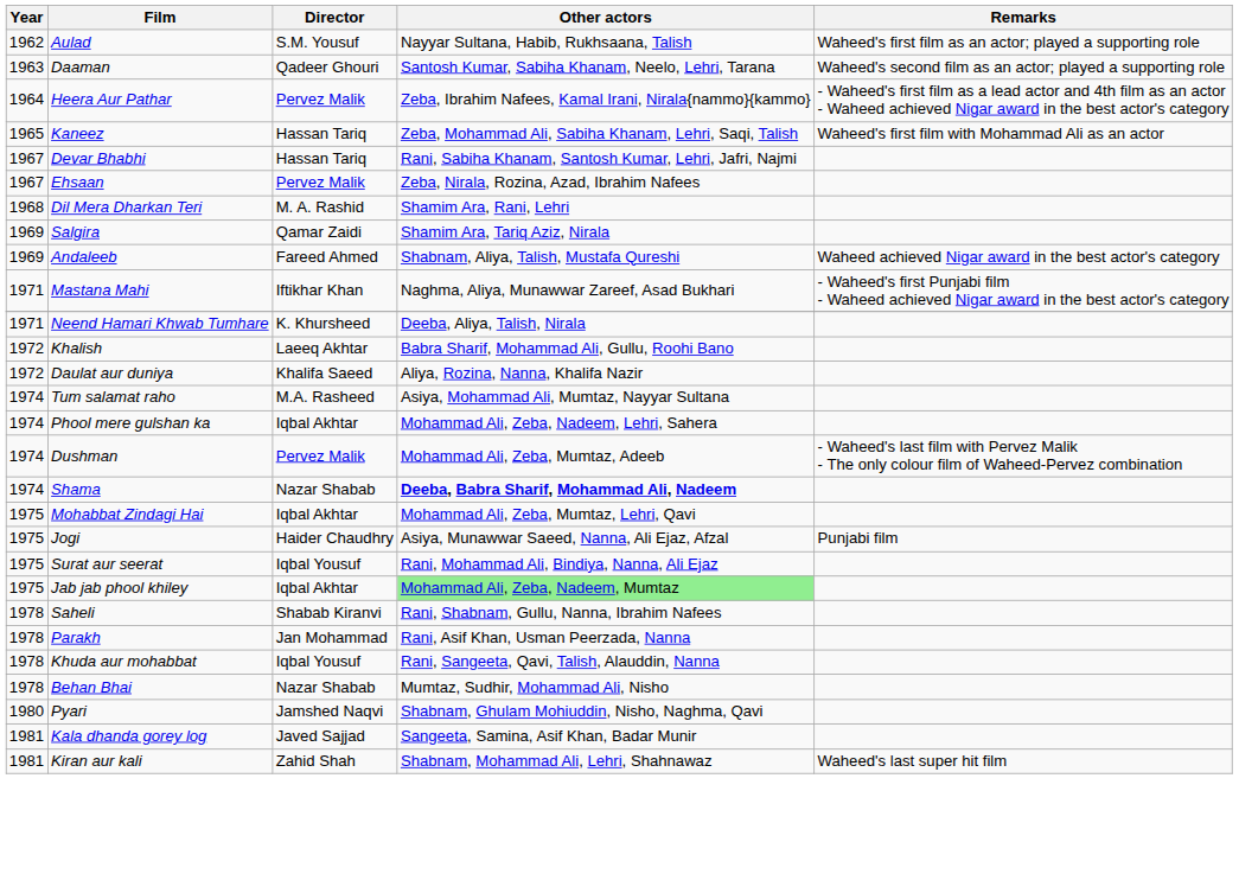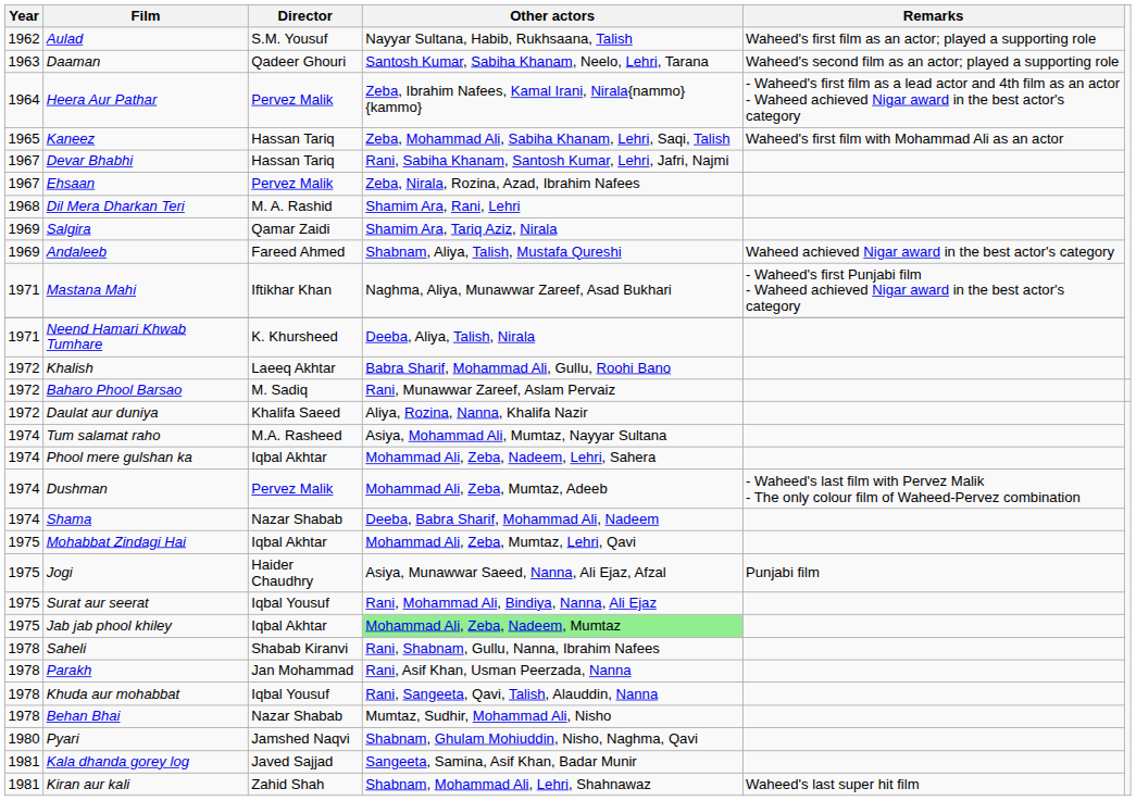 <table class="wikitable sortable" style="margin-left:auto;margin-right:auto">
 <tr>
 <th>Year</th>
 <th>Film</th>
 <th>Director</th>
 <th>Other actors</th>
 <th>Remarks</th>
 </tr>
 <tr>
 <td>1962</td>
 <td><em><a href='#'>Aulad</a></em></td>
 <td>S.M. Yousuf</td>
 <td>Nayyar Sultana, Habib, Rukhsaana, <a href='#'>Talish</a></td>
 <td>Waheed's first film as an actor; played a supporting role</td>
 </tr>
 <tr>
 <td>1963</td>
 <td><em>Daaman</em></td>
 <td>Qadeer Ghouri</td>
 <td><a href='#'>Santosh Kumar</a>, <a href='#'>Sabiha Khanam</a>, Neelo, <a href='#'>Lehri</a>, Tarana</td>
 <td>Waheed's second film as an actor; played a supporting role</td>
 </tr>
 <tr>
 <td>1964</td>
 <td><em><a href='#'>Heera Aur Pathar</a></em></td>
 <td><a href='#'>Pervez Malik</a></td>
 <td><a href='#'>Zeba</a>, Ibrahim Nafees, <a href='#'>Kamal Irani</a>, <a href='#'>Nirala</a>{nammo}{kammo}</td>
 <td>- Waheed's first film as a lead actor and 4th film as an actor<br>- Waheed achieved <a href='#'>Nigar award</a> in the best actor's category</td>
 </tr>
 <tr>
 <td>1965</td>
 <td><em><a href='#'>Kaneez</a></em></td>
 <td>Hassan Tariq</td>
 <td><a href='#'>Zeba</a>, <a href='#'>Mohammad Ali</a>, <a href='#'>Sabiha Khanam</a>, <a href='#'>Lehri</a>, Saqi, <a href='#'>Talish</a></td>
 <td>Waheed's first film with Mohammad Ali as an actor</td>
 </tr>
 <tr>
 <td>1967</td>
 <td><em><a href='#'>Devar Bhabhi</a></em></td>
 <td>Hassan Tariq</td>
 <td><a href='#'>Rani</a>, <a href='#'>Sabiha Khanam</a>, <a href='#'>Santosh Kumar</a>, <a href='#'>Lehri</a>, Jafri, Najmi</td>
 <td></td>
 </tr>
 <tr>
 <td>1967</td>
 <td><em><a href='#'>Ehsaan</a></em></td>
 <td><a href='#'>Pervez Malik</a></td>
 <td><a href='#'>Zeba</a>, <a href='#'>Nirala</a>, Rozina, Azad, Ibrahim Nafees</td>
 <td></td>
 </tr>
 <tr>
 <td>1968</td>
 <td><em><a href='#'>Dil Mera Dharkan Teri</a></em></td>
 <td>M. A. Rashid</td>
 <td><a href='#'>Shamim Ara</a>, <a href='#'>Rani</a>, <a href='#'>Lehri</a></td>
 <td></td>
 </tr>
 <tr>
 <td>1969</td>
 <td><em><a href='#'>Salgira</a></em></td>
 <td>Qamar Zaidi</td>
 <td><a href='#'>Shamim Ara</a>, <a href='#'>Tariq Aziz</a>, <a href='#'>Nirala</a></td>
 <td></td>
 </tr>
 <tr>
 <td>1969</td>
 <td><em><a href='#'>Andaleeb</a></em></td>
 <td>Fareed Ahmed</td>
 <td><a href='#'>Shabnam</a>, Aliya, <a href='#'>Talish</a>, <a href='#'>Mustafa Qureshi</a></td>
 <td>Waheed achieved <a href='#'>Nigar award</a> in the best actor's category</td>
 </tr>
 <tr>
 <td>1971</td>
 <td><em><a href='#'>Mastana Mahi</a></em></td>
 <td>Iftikhar Khan</td>
 <td>Naghma, Aliya, Munawwar Zareef, Asad Bukhari</td>
 <td>- Waheed's first Punjabi film<br>- Waheed achieved <a href='#'>Nigar award</a> in the best actor's category</td>
 </tr>
 <tr>
 </tr>
 <tr>
 <td>1971</td>
 <td><em><a href='#'>Neend Hamari Khwab Tumhare</a></em></td>
 <td>K. Khursheed</td>
 <td><a href='#'>Deeba</a>, Aliya, <a href='#'>Talish</a>, <a href='#'>Nirala</a></td>
 <td></td>
 </tr>
 <tr>
 <td>1972</td>
 <td><em>Khalish</em></td>
 <td>Laeeq Akhtar</td>
 <td><a href='#'>Babra Sharif</a>, <a href='#'>Mohammad Ali</a>, Gullu, <a href='#'>Roohi Bano</a></td>
 <td></td>
 </tr>
 <tr>
 <td>1972</td>
+<td><em><a href='#'>Baharo Phool Barsao</a></em></td>
+<td>M. Sadiq</td>
+<td><a href='#'>Rani</a>, Munawwar Zareef, Aslam Pervaiz</td>
+<td></td>
+<td></td>
+</tr>
+<tr>
+<td>1972</td>
 <td><em>Daulat aur duniya</em></td>
 <td>Khalifa Saeed</td>
 <td>Aliya, <a href='#'>Rozina</a>, <a href='#'>Nanna</a>, Khalifa Nazir</td>
 <td></td>
 </tr>
 <tr>
 <td>1974</td>
 <td><em>Tum salamat raho</em></td>
 <td>M.A. Rasheed</td>
 <td>Asiya, <a href='#'>Mohammad Ali</a>, Mumtaz, Nayyar Sultana</td>
 <td></td>
 </tr>
 <tr>
 <td>1974</td>
 <td><em>Phool mere gulshan ka</em></td>
 <td>Iqbal Akhtar</td>
 <td><a href='#'>Mohammad Ali</a>, <a href='#'>Zeba</a>, <a href='#'>Nadeem</a>, <a href='#'>Lehri</a>, Sahera</td>
 <td></td>
 </tr>
 <tr>
 <td>1974</td>
 <td><em>Dushman</em></td>
 <td><a href='#'>Pervez Malik</a></td>
 <td><a href='#'>Mohammad Ali</a>, <a href='#'>Zeba</a>, Mumtaz, Adeeb</td>
 <td>- Waheed's last film with Pervez Malik<br>- The only colour film of Waheed-Pervez combination</td>
 </tr>
 <tr>
 <td>1974</td>
 <td><em><a href='#'>Shama</a></em></td>
 <td>Nazar Shabab</td>
-<td><strong><a href='#'>Deeba</a>, <a href='#'>Babra Sharif</a>, <a href='#'>Mohammad Ali</a>, <a href='#'>Nadeem</a></strong></td>
+<td><a href='#'>Deeba</a>, <a href='#'>Babra Sharif</a>, <a href='#'>Mohammad Ali</a>, <a href='#'>Nadeem</a></td>
 <td></td>
 </tr>
 <tr>
 <td>1975</td>
 <td><em><a href='#'>Mohabbat Zindagi Hai</a></em></td>
 <td>Iqbal Akhtar</td>
 <td><a href='#'>Mohammad Ali</a>, <a href='#'>Zeba</a>, Mumtaz, <a href='#'>Lehri</a>, Qavi</td>
 <td></td>
 </tr>
 <tr>
 <td>1975</td>
 <td><em>Jogi</em></td>
 <td>Haider Chaudhry</td>
 <td>Asiya, Munawwar Saeed, <a href='#'>Nanna</a>, Ali Ejaz, Afzal</td>
 <td>Punjabi film</td>
 </tr>
 <tr>
 <td>1975</td>
 <td><em>Surat aur seerat</em></td>
 <td>Iqbal Yousuf</td>
 <td><a href='#'>Rani</a>, <a href='#'>Mohammad Ali</a>, <a href='#'>Bindiya</a>, <a href='#'>Nanna</a>, <a href='#'>Ali Ejaz</a></td>
 <td></td>
 </tr>
 <tr>
 <td>1975</td>
 <td><em>Jab jab phool khiley</em></td>
 <td>Iqbal Akhtar</td>
 <td style="background: lightgreen;"><a href='#'>Mohammad Ali</a>, <a href='#'>Zeba</a>, <a href='#'>Nadeem</a>, Mumtaz</td>
 <td></td>
 </tr>
 <tr>
 <td>1978</td>
 <td><em>Saheli</em></td>
 <td>Shabab Kiranvi</td>
 <td><a href='#'>Rani</a>, <a href='#'>Shabnam</a>, Gullu, Nanna, Ibrahim Nafees</td>
 <td></td>
 </tr>
 <tr>
 <td>1978</td>
 <td><em><a href='#'>Parakh</a></em></td>
 <td>Jan Mohammad</td>
 <td><a href='#'>Rani</a>, Asif Khan, Usman Peerzada, <a href='#'>Nanna</a></td>
 <td></td>
 </tr>
 <tr>
 <td>1978</td>
 <td><em>Khuda aur mohabbat</em></td>
 <td>Iqbal Yousuf</td>
 <td><a href='#'>Rani</a>, <a href='#'>Sangeeta</a>, Qavi, <a href='#'>Talish</a>, Alauddin, <a href='#'>Nanna</a></td>
 <td></td>
 </tr>
 <tr>
 <td>1978</td>
 <td><em><a href='#'>Behan Bhai</a></em></td>
 <td>Nazar Shabab</td>
 <td>Mumtaz, Sudhir, <a href='#'>Mohammad Ali</a>, Nisho</td>
 <td></td>
 </tr>
 <tr>
 <td>1980</td>
 <td><em>Pyari</em></td>
 <td>Jamshed Naqvi</td>
 <td><a href='#'>Shabnam</a>, <a href='#'>Ghulam Mohiuddin</a>, Nisho, Naghma, Qavi</td>
 <td></td>
 </tr>
 <tr>
 <td>1981</td>
 <td><em><a href='#'>Kala dhanda gorey log</a></em></td>
 <td>Javed Sajjad</td>
 <td><a href='#'>Sangeeta</a>, Samina, Asif Khan, Badar Munir</td>
 <td></td>
 </tr>
 <tr>
 <td>1981</td>
 <td><em>Kiran aur kali</em></td>
 <td>Zahid Shah</td>
 <td><a href='#'>Shabnam</a>, <a href='#'>Mohammad Ali</a>, <a href='#'>Lehri</a>, Shahnawaz</td>
 <td>Waheed's last super hit film</td>
 </tr>
 </table>
